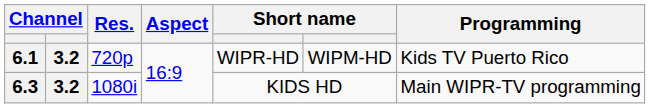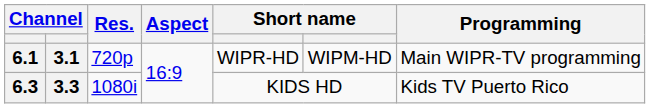 <table class="wikitable">
 <tr>
 <th scope = "col" colspan="2"><a href='#'>Channel</a></th>
 <th scope = "col" rowspan="2"><a href='#'>Res.</a></th>
 <th scope = "col" rowspan="2"><a href='#'>Aspect</a></th>
 <th scope = "col" colspan="2">Short name</th>
 <th scope = "col" rowspan="2">Programming</th>
 </tr>
 <tr>
 <th scope = "col"></th>
 <th></th>
 <th scope = "col"></th>
 <th></th>
 </tr>
 <tr>
 <th scope = "row">6.1</th>
-<th>3.2</th>
+<th>3.1</th>
 <td><a href='#'>720p</a></td>
 <td rowspan="2"><a href='#'>16:9</a></td>
 <td>WIPR-HD</td>
 <td>WIPM-HD</td>
-<td>Kids TV Puerto Rico</td>
+<td>Main WIPR-TV programming</td>
 </tr>
 <tr>
 <th scope = "row">6.3</th>
-<th>3.2</th>
+<th>3.3</th>
 <td><a href='#'>1080i</a></td>
 <td style="text-align: center;" colspan=2>KIDS HD</td>
-<td>Main WIPR-TV programming</td>
+<td>Kids TV Puerto Rico</td>
 </tr>
 </table>
